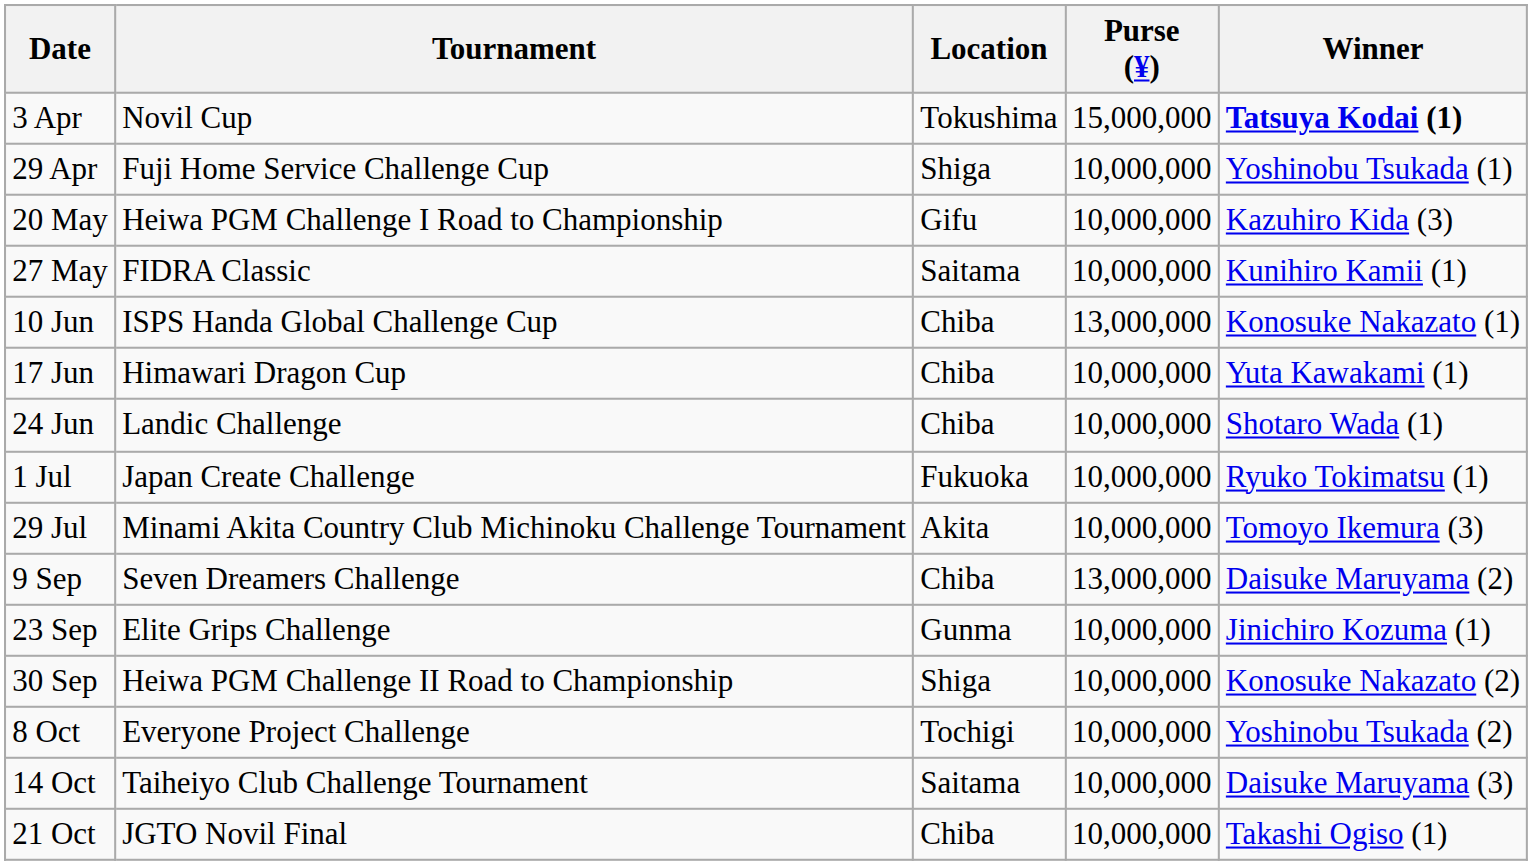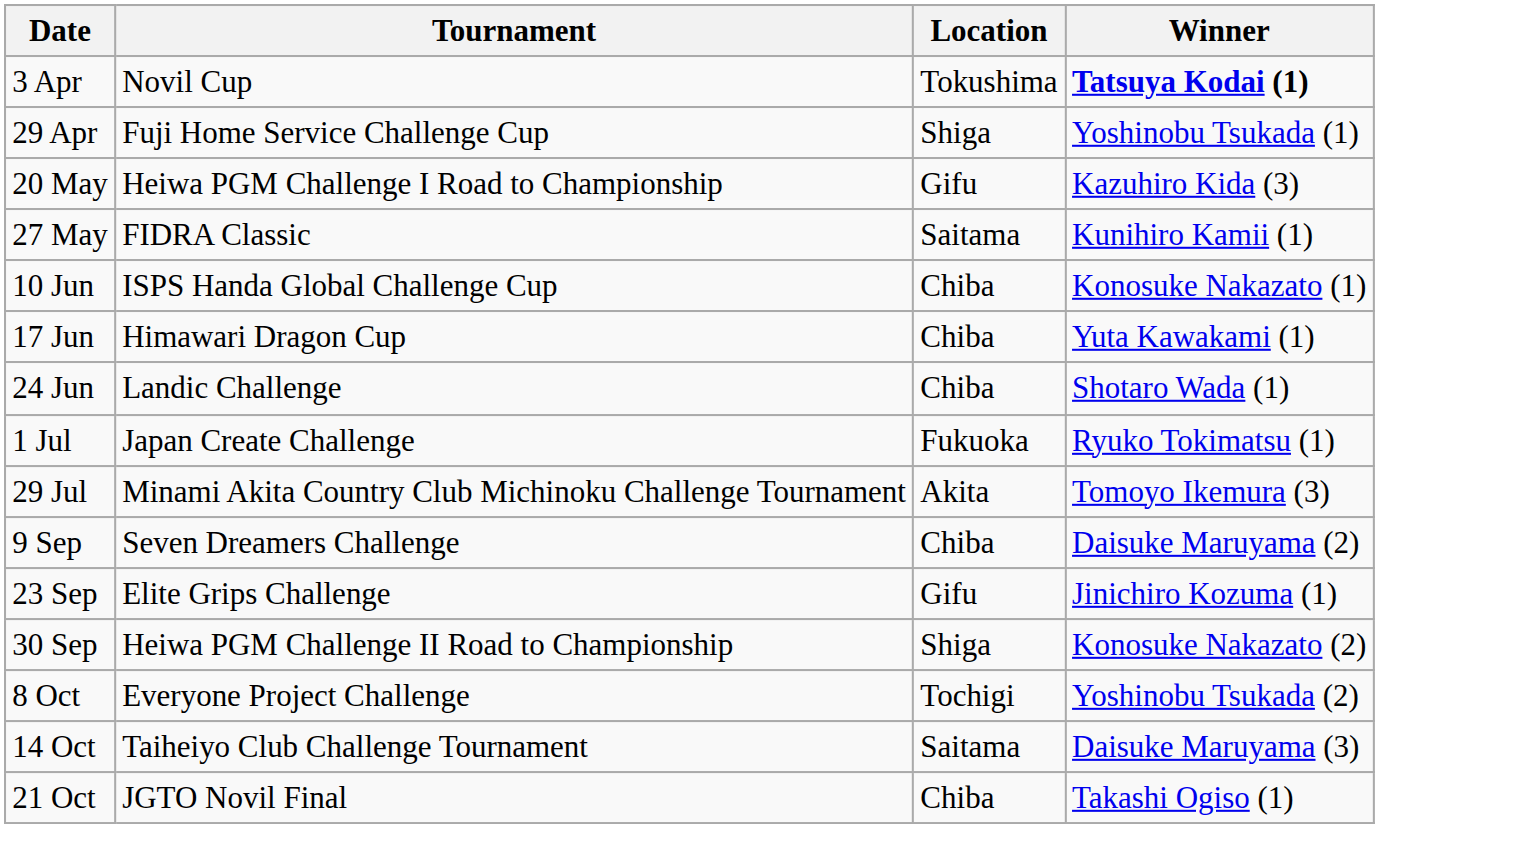 <table class="wikitable" style="font-size:95%">
 <tr>
 <th>Date</th>
 <th>Tournament</th>
 <th>Location</th>
-<th>Purse<br>(<a href='#'>¥</a>)</th>
 <th>Winner</th>
 </tr>
 <tr>
 <td>3 Apr</td>
 <td>Novil Cup</td>
 <td>Tokushima</td>
-<td align=right>15,000,000</td>
 <td><strong> <a href='#'>Tatsuya Kodai</a> (1)</strong></td>
 </tr>
 <tr>
 <td>29 Apr</td>
 <td>Fuji Home Service Challenge Cup</td>
 <td>Shiga</td>
-<td align=right>10,000,000</td>
 <td> <a href='#'>Yoshinobu Tsukada</a> (1)</td>
 </tr>
 <tr>
 <td>20 May</td>
 <td>Heiwa PGM Challenge I Road to Championship</td>
 <td>Gifu</td>
-<td align=right>10,000,000</td>
 <td> <a href='#'>Kazuhiro Kida</a> (3)</td>
 </tr>
 <tr>
 <td>27 May</td>
 <td>FIDRA Classic</td>
 <td>Saitama</td>
-<td align=right>10,000,000</td>
 <td> <a href='#'>Kunihiro Kamii</a> (1)</td>
 </tr>
 <tr>
 <td>10 Jun</td>
 <td>ISPS Handa Global Challenge Cup</td>
 <td>Chiba</td>
-<td align=right>13,000,000</td>
 <td> <a href='#'>Konosuke Nakazato</a> (1)</td>
 </tr>
 <tr>
 <td>17 Jun</td>
 <td>Himawari Dragon Cup</td>
 <td>Chiba</td>
-<td align=right>10,000,000</td>
 <td> <a href='#'>Yuta Kawakami</a> (1)</td>
 </tr>
 <tr>
 <td>24 Jun</td>
 <td>Landic Challenge</td>
 <td>Chiba</td>
-<td align=right>10,000,000</td>
 <td> <a href='#'>Shotaro Wada</a> (1)</td>
 </tr>
 <tr>
 <td>1 Jul</td>
 <td>Japan Create Challenge</td>
 <td>Fukuoka</td>
-<td align=right>10,000,000</td>
 <td> <a href='#'>Ryuko Tokimatsu</a> (1)</td>
 </tr>
 <tr>
 <td>29 Jul</td>
 <td>Minami Akita Country Club Michinoku Challenge Tournament</td>
 <td>Akita</td>
-<td align=right>10,000,000</td>
 <td> <a href='#'>Tomoyo Ikemura</a> (3)</td>
 </tr>
 <tr>
 <td>9 Sep</td>
 <td>Seven Dreamers Challenge</td>
 <td>Chiba</td>
-<td align=right>13,000,000</td>
 <td> <a href='#'>Daisuke Maruyama</a> (2)</td>
 </tr>
 <tr>
 <td>23 Sep</td>
 <td>Elite Grips Challenge</td>
-<td>Gunma</td>
-<td align=right>10,000,000</td>
+<td>Gifu</td>
 <td> <a href='#'>Jinichiro Kozuma</a> (1)</td>
 </tr>
 <tr>
 <td>30 Sep</td>
 <td>Heiwa PGM Challenge II Road to Championship</td>
 <td>Shiga</td>
-<td align=right>10,000,000</td>
 <td> <a href='#'>Konosuke Nakazato</a> (2)</td>
 </tr>
 <tr>
 <td>8 Oct</td>
 <td>Everyone Project Challenge</td>
 <td>Tochigi</td>
-<td align=right>10,000,000</td>
 <td> <a href='#'>Yoshinobu Tsukada</a> (2)</td>
 </tr>
 <tr>
 <td>14 Oct</td>
 <td>Taiheiyo Club Challenge Tournament</td>
 <td>Saitama</td>
-<td align=right>10,000,000</td>
 <td> <a href='#'>Daisuke Maruyama</a> (3)</td>
 </tr>
 <tr>
 <td>21 Oct</td>
 <td>JGTO Novil Final</td>
 <td>Chiba</td>
-<td align=right>10,000,000</td>
 <td> <a href='#'>Takashi Ogiso</a> (1)</td>
 </tr>
 </table>
